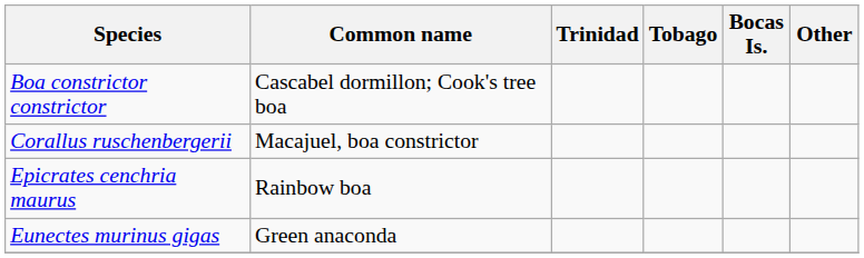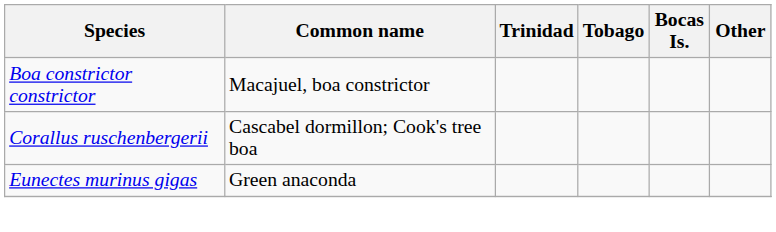 <table width=100% class="wikitable">
 <tr>
 <th scope="col" width=30%>Species</th>
 <th scope="col" width=38%>Common name</th>
 <th scope="col" width=8%>Trinidad</th>
 <th scope="col" width=8%>Tobago</th>
 <th scope="col" width=8%>Bocas Is.</th>
 <th scope="col" width=8%>Other</th>
 </tr>
 <tr>
 <td><em><a href='#'>Boa constrictor constrictor</a></em></td>
-<td>Cascabel dormillon; Cook's tree boa</td>
+<td>Macajuel, boa constrictor</td>
 <td></td>
 <td></td>
 <td></td>
 <td></td>
 </tr>
 <tr>
 <td><em><a href='#'>Corallus ruschenbergerii</a></em></td>
-<td>Macajuel, boa constrictor</td>
-<td></td>
-<td></td>
-<td></td>
-<td></td>
-</tr>
-<tr>
-<td><em><a href='#'>Epicrates cenchria maurus</a></em></td>
-<td>Rainbow boa</td>
+<td>Cascabel dormillon; Cook's tree boa</td>
 <td></td>
 <td></td>
 <td></td>
 <td></td>
 </tr>
 <tr>
 <td><em><a href='#'>Eunectes murinus gigas</a></em></td>
 <td>Green anaconda</td>
 <td></td>
 <td></td>
 <td></td>
 <td></td>
 </tr>
 <tr>
 </tr>
 </table>
